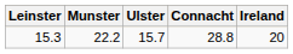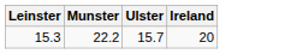 <table class="wikitable">
 <tr style="text-align:center; background-color:#ffdead;">
 <th>Leinster</th>
 <th>Munster</th>
 <th>Ulster</th>
-<th>Connacht</th>
 <th>Ireland</th>
 </tr>
 <tr style="text-align:right;">
 <td>15.3</td>
 <td>22.2</td>
 <td>15.7</td>
-<td>28.8</td>
 <td>20</td>
 </tr>
 </table>
